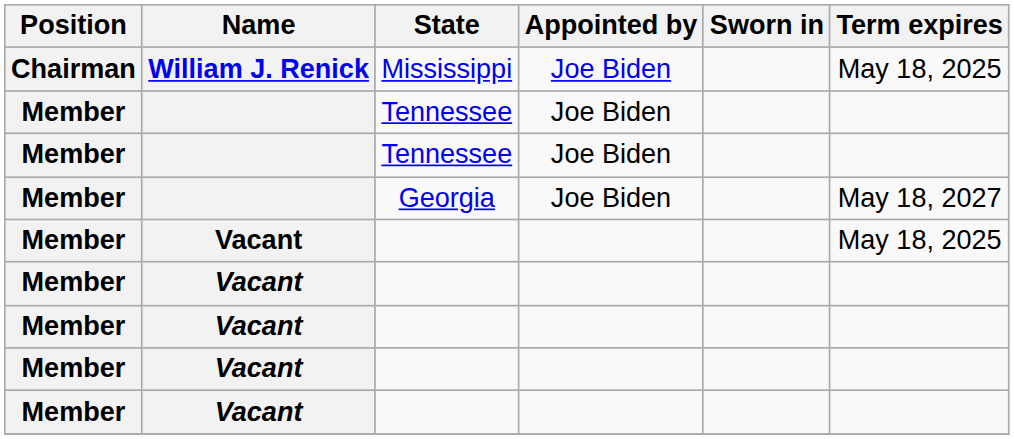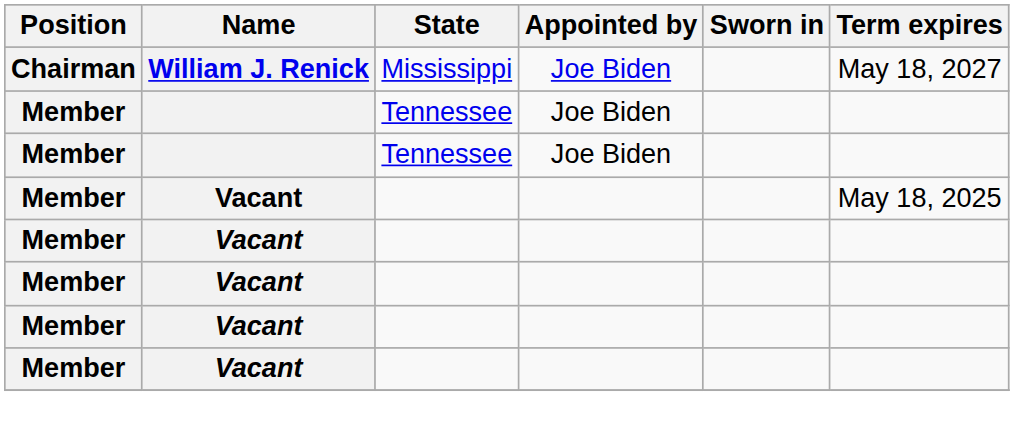 <table class="wikitable sortable plainrowheaders" style="text-align:center">
 <tr>
 <th scope="col" "width:15%">Position</th>
 <th scope="col" "width:15%">Name</th>
 <th scope="col" "width:15%">State</th>
 <th scope="col" "width:20%">Appointed by</th>
 <th scope="col" "width:15%">Sworn in</th>
 <th scope="col" "width:20%">Term expires</th>
 </tr>
 <tr>
 <th>Chairman</th>
 <th scope="row" style="text-align:center;"><a href='#'>William J. Renick</a></th>
 <td><a href='#'>Mississippi</a></td>
 <td><a href='#'>Joe Biden</a></td>
 <td></td>
-<td>May 18, 2025</td>
+<td>May 18, 2027</td>
 </tr>
 <tr>
 <th>Member</th>
 <th scope="row" style="text-align:center;"></th>
 <td><a href='#'>Tennessee</a></td>
 <td>Joe Biden</td>
 <td></td>
 <td></td>
 </tr>
 <tr>
 <th>Member</th>
 <th scope="row" style="text-align:center;"></th>
 <td><a href='#'>Tennessee</a></td>
 <td>Joe Biden</td>
 <td></td>
 <td></td>
-</tr>
-<tr>
-<th>Member</th>
-<th scope="row" style="text-align:center;"></th>
-<td><a href='#'>Georgia</a></td>
-<td>Joe Biden</td>
-<td></td>
-<td>May 18, 2027</td>
 </tr>
 <tr>
 <th>Member</th>
 <th scope="row" style="text-align:center;">Vacant</th>
 <td></td>
 <td></td>
 <td></td>
 <td>May 18, 2025</td>
 </tr>
 <tr>
 <th>Member</th>
 <th scope="row" style="text-align:center;"><em>Vacant</em></th>
 <td></td>
 <td></td>
 <td></td>
 <td></td>
 </tr>
 <tr>
 <th>Member</th>
 <th scope="row" style="text-align:center;"><em>Vacant</em></th>
 <td></td>
 <td></td>
 <td></td>
 <td></td>
 </tr>
 <tr>
 <th>Member</th>
 <th scope="row" style="text-align:center;"><em>Vacant</em></th>
 <td></td>
 <td></td>
 <td></td>
 <td></td>
 </tr>
 <tr>
 <th>Member</th>
 <th scope="row" style="text-align:center;"><em>Vacant</em></th>
 <td></td>
 <td></td>
 <td></td>
 <td></td>
 </tr>
 <tr>
 </tr>
 </table>
